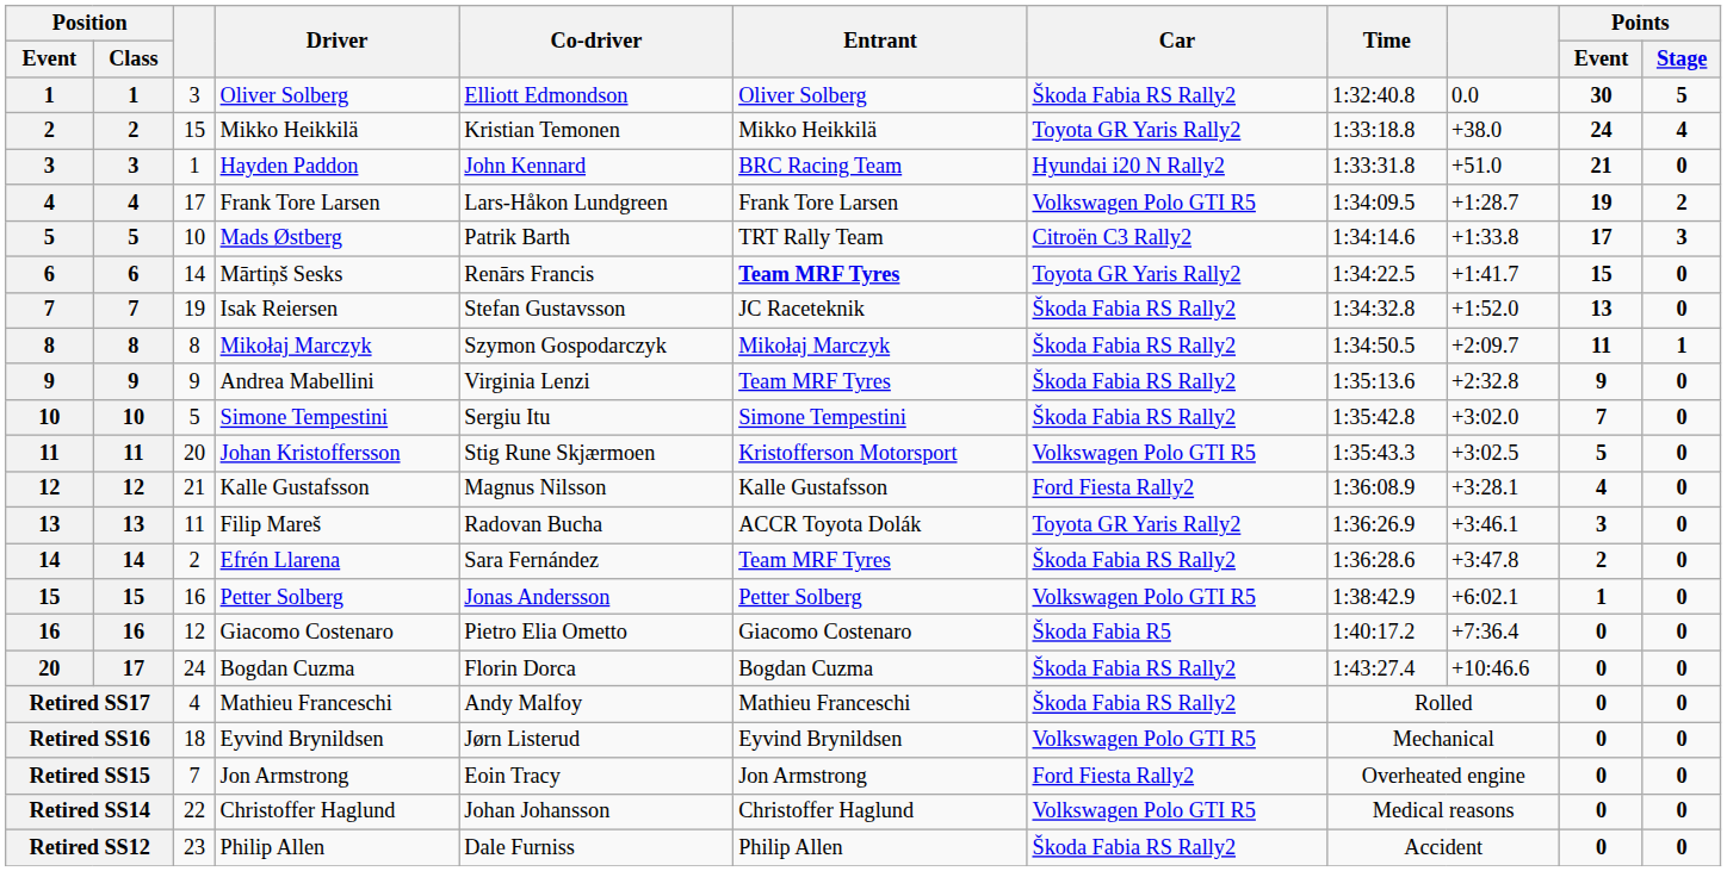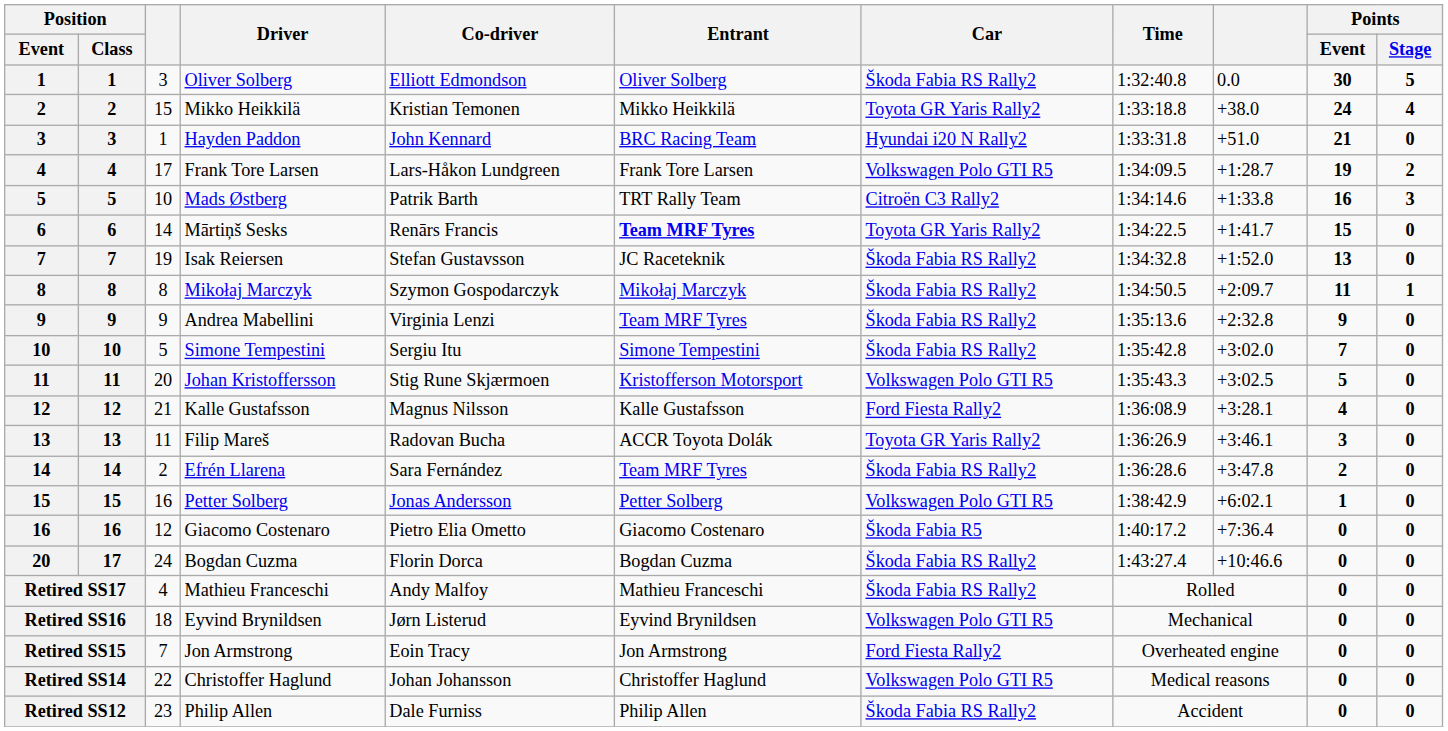 <table class="wikitable" width="85%" style="font-size: 85%;">
 <tr>
 <th colspan="2">Position</th>
 <th rowspan="2"></th>
 <th rowspan="2">Driver</th>
 <th rowspan="2">Co-driver</th>
 <th rowspan="2">Entrant</th>
 <th rowspan="2">Car</th>
 <th rowspan="2">Time</th>
 <th rowspan="2"></th>
 <th colspan="2">Points</th>
 </tr>
 <tr>
 <th>Event</th>
 <th>Class</th>
 <th>Event</th>
 <th><a href='#'>Stage</a></th>
 </tr>
 <tr>
 <th>1</th>
 <th>1</th>
 <td align="center">3</td>
 <td><a href='#'>Oliver Solberg</a></td>
 <td><a href='#'>Elliott Edmondson</a></td>
 <td><a href='#'>Oliver Solberg</a></td>
 <td><a href='#'>Škoda Fabia RS Rally2</a></td>
 <td>1:32:40.8</td>
 <td>0.0</td>
 <td align="center"><strong>30</strong></td>
 <td align="center"><strong>5</strong></td>
 </tr>
 <tr>
 <th>2</th>
 <th>2</th>
 <td align="center">15</td>
 <td>Mikko Heikkilä</td>
 <td>Kristian Temonen</td>
 <td>Mikko Heikkilä</td>
 <td><a href='#'>Toyota GR Yaris Rally2</a></td>
 <td>1:33:18.8</td>
 <td>+38.0</td>
 <td align="center"><strong>24</strong></td>
 <td align="center"><strong>4</strong></td>
 </tr>
 <tr>
 <th>3</th>
 <th>3</th>
 <td align="center">1</td>
 <td><a href='#'>Hayden Paddon</a></td>
 <td><a href='#'>John Kennard</a></td>
 <td><a href='#'>BRC Racing Team</a></td>
 <td><a href='#'>Hyundai i20 N Rally2</a></td>
 <td>1:33:31.8</td>
 <td>+51.0</td>
 <td align="center"><strong>21</strong></td>
 <td align="center"><strong>0</strong></td>
 </tr>
 <tr>
 <th>4</th>
 <th>4</th>
 <td align="center">17</td>
 <td>Frank Tore Larsen</td>
 <td>Lars-Håkon Lundgreen</td>
 <td>Frank Tore Larsen</td>
 <td><a href='#'>Volkswagen Polo GTI R5</a></td>
 <td>1:34:09.5</td>
 <td>+1:28.7</td>
 <td align="center"><strong>19</strong></td>
 <td align="center"><strong>2</strong></td>
 </tr>
 <tr>
 <th>5</th>
 <th>5</th>
 <td align="center">10</td>
 <td><a href='#'>Mads Østberg</a></td>
 <td>Patrik Barth</td>
 <td>TRT Rally Team</td>
 <td><a href='#'>Citroën C3 Rally2</a></td>
 <td>1:34:14.6</td>
 <td>+1:33.8</td>
-<td align="center"><strong>17</strong></td>
+<td align="center"><strong>16</strong></td>
 <td align="center"><strong>3</strong></td>
 </tr>
 <tr>
 <th>6</th>
 <th>6</th>
 <td align="center">14</td>
 <td>Mārtiņš Sesks</td>
 <td>Renārs Francis</td>
 <td><strong><a href='#'>Team MRF Tyres</a></strong></td>
 <td><a href='#'>Toyota GR Yaris Rally2</a></td>
 <td>1:34:22.5</td>
 <td>+1:41.7</td>
 <td align="center"><strong>15</strong></td>
 <td align="center"><strong>0</strong></td>
 </tr>
 <tr>
 <th>7</th>
 <th>7</th>
 <td align="center">19</td>
 <td>Isak Reiersen</td>
 <td>Stefan Gustavsson</td>
 <td>JC Raceteknik</td>
 <td><a href='#'>Škoda Fabia RS Rally2</a></td>
 <td>1:34:32.8</td>
 <td>+1:52.0</td>
 <td align="center"><strong>13</strong></td>
 <td align="center"><strong>0</strong></td>
 </tr>
 <tr>
 <th>8</th>
 <th>8</th>
 <td align="center">8</td>
 <td><a href='#'>Mikołaj Marczyk</a></td>
 <td>Szymon Gospodarczyk</td>
 <td><a href='#'>Mikołaj Marczyk</a></td>
 <td><a href='#'>Škoda Fabia RS Rally2</a></td>
 <td>1:34:50.5</td>
 <td>+2:09.7</td>
 <td align="center"><strong>11</strong></td>
 <td align="center"><strong>1</strong></td>
 </tr>
 <tr>
 <th>9</th>
 <th>9</th>
 <td align="center">9</td>
 <td>Andrea Mabellini</td>
 <td>Virginia Lenzi</td>
 <td><a href='#'>Team MRF Tyres</a></td>
 <td><a href='#'>Škoda Fabia RS Rally2</a></td>
 <td>1:35:13.6</td>
 <td>+2:32.8</td>
 <td align="center"><strong>9</strong></td>
 <td align="center"><strong>0</strong></td>
 </tr>
 <tr>
 <th>10</th>
 <th>10</th>
 <td align="center">5</td>
 <td><a href='#'>Simone Tempestini</a></td>
 <td>Sergiu Itu</td>
 <td><a href='#'>Simone Tempestini</a></td>
 <td><a href='#'>Škoda Fabia RS Rally2</a></td>
 <td>1:35:42.8</td>
 <td>+3:02.0</td>
 <td align="center"><strong>7</strong></td>
 <td align="center"><strong>0</strong></td>
 </tr>
 <tr>
 <th>11</th>
 <th>11</th>
 <td align="center">20</td>
 <td><a href='#'>Johan Kristoffersson</a></td>
 <td>Stig Rune Skjærmoen</td>
 <td><a href='#'>Kristofferson Motorsport</a></td>
 <td><a href='#'>Volkswagen Polo GTI R5</a></td>
 <td>1:35:43.3</td>
 <td>+3:02.5</td>
 <td align="center"><strong>5</strong></td>
 <td align="center"><strong>0</strong></td>
 </tr>
 <tr>
 <th>12</th>
 <th>12</th>
 <td align="center">21</td>
 <td>Kalle Gustafsson</td>
 <td>Magnus Nilsson</td>
 <td>Kalle Gustafsson</td>
 <td><a href='#'>Ford Fiesta Rally2</a></td>
 <td>1:36:08.9</td>
 <td>+3:28.1</td>
 <td align="center"><strong>4</strong></td>
 <td align="center"><strong>0</strong></td>
 </tr>
 <tr>
 <th>13</th>
 <th>13</th>
 <td align="center">11</td>
 <td>Filip Mareš</td>
 <td>Radovan Bucha</td>
 <td>ACCR Toyota Dolák</td>
 <td><a href='#'>Toyota GR Yaris Rally2</a></td>
 <td>1:36:26.9</td>
 <td>+3:46.1</td>
 <td align="center"><strong>3</strong></td>
 <td align="center"><strong>0</strong></td>
 </tr>
 <tr>
 <th>14</th>
 <th>14</th>
 <td align="center">2</td>
 <td><a href='#'>Efrén Llarena</a></td>
 <td>Sara Fernández</td>
 <td><a href='#'>Team MRF Tyres</a></td>
 <td><a href='#'>Škoda Fabia RS Rally2</a></td>
 <td>1:36:28.6</td>
 <td>+3:47.8</td>
 <td align="center"><strong>2</strong></td>
 <td align="center"><strong>0</strong></td>
 </tr>
 <tr>
 <th>15</th>
 <th>15</th>
 <td align="center">16</td>
 <td><a href='#'>Petter Solberg</a></td>
 <td><a href='#'>Jonas Andersson</a></td>
 <td><a href='#'>Petter Solberg</a></td>
 <td><a href='#'>Volkswagen Polo GTI R5</a></td>
 <td>1:38:42.9</td>
 <td>+6:02.1</td>
 <td align="center"><strong>1</strong></td>
 <td align="center"><strong>0</strong></td>
 </tr>
 <tr>
 <th>16</th>
 <th>16</th>
 <td align="center">12</td>
 <td>Giacomo Costenaro</td>
 <td>Pietro Elia Ometto</td>
 <td>Giacomo Costenaro</td>
 <td><a href='#'>Škoda Fabia R5</a></td>
 <td>1:40:17.2</td>
 <td>+7:36.4</td>
 <td align="center"><strong>0</strong></td>
 <td align="center"><strong>0</strong></td>
 </tr>
 <tr>
 <th>20</th>
 <th>17</th>
 <td align="center">24</td>
 <td>Bogdan Cuzma</td>
 <td>Florin Dorca</td>
 <td>Bogdan Cuzma</td>
 <td><a href='#'>Škoda Fabia RS Rally2</a></td>
 <td>1:43:27.4</td>
 <td>+10:46.6</td>
 <td align="center"><strong>0</strong></td>
 <td align="center"><strong>0</strong></td>
 </tr>
 <tr>
 <th colspan="2">Retired SS17</th>
 <td align="center">4</td>
 <td>Mathieu Franceschi</td>
 <td>Andy Malfoy</td>
 <td>Mathieu Franceschi</td>
 <td><a href='#'>Škoda Fabia RS Rally2</a></td>
 <td align="center" colspan="2">Rolled</td>
 <td align="center"><strong>0</strong></td>
 <td align="center"><strong>0</strong></td>
 </tr>
 <tr>
 <th colspan="2">Retired SS16</th>
 <td align="center">18</td>
 <td>Eyvind Brynildsen</td>
 <td>Jørn Listerud</td>
 <td>Eyvind Brynildsen</td>
 <td><a href='#'>Volkswagen Polo GTI R5</a></td>
 <td align="center" colspan="2">Mechanical</td>
 <td align="center"><strong>0</strong></td>
 <td align="center"><strong>0</strong></td>
 </tr>
 <tr>
 <th colspan="2">Retired SS15</th>
 <td align="center">7</td>
 <td>Jon Armstrong</td>
 <td>Eoin Tracy</td>
 <td>Jon Armstrong</td>
 <td><a href='#'>Ford Fiesta Rally2</a></td>
 <td align="center" colspan="2">Overheated engine</td>
 <td align="center"><strong>0</strong></td>
 <td align="center"><strong>0</strong></td>
 </tr>
 <tr>
 <th colspan="2">Retired SS14</th>
 <td align="center">22</td>
 <td>Christoffer Haglund</td>
 <td>Johan Johansson</td>
 <td>Christoffer Haglund</td>
 <td><a href='#'>Volkswagen Polo GTI R5</a></td>
 <td align="center" colspan="2">Medical reasons</td>
 <td align="center"><strong>0</strong></td>
 <td align="center"><strong>0</strong></td>
 </tr>
 <tr>
 <th colspan="2">Retired SS12</th>
 <td align="center">23</td>
 <td>Philip Allen</td>
 <td>Dale Furniss</td>
 <td>Philip Allen</td>
 <td><a href='#'>Škoda Fabia RS Rally2</a></td>
 <td align="center" colspan="2">Accident</td>
 <td align="center"><strong>0</strong></td>
 <td align="center"><strong>0</strong></td>
 </tr>
 </table>
